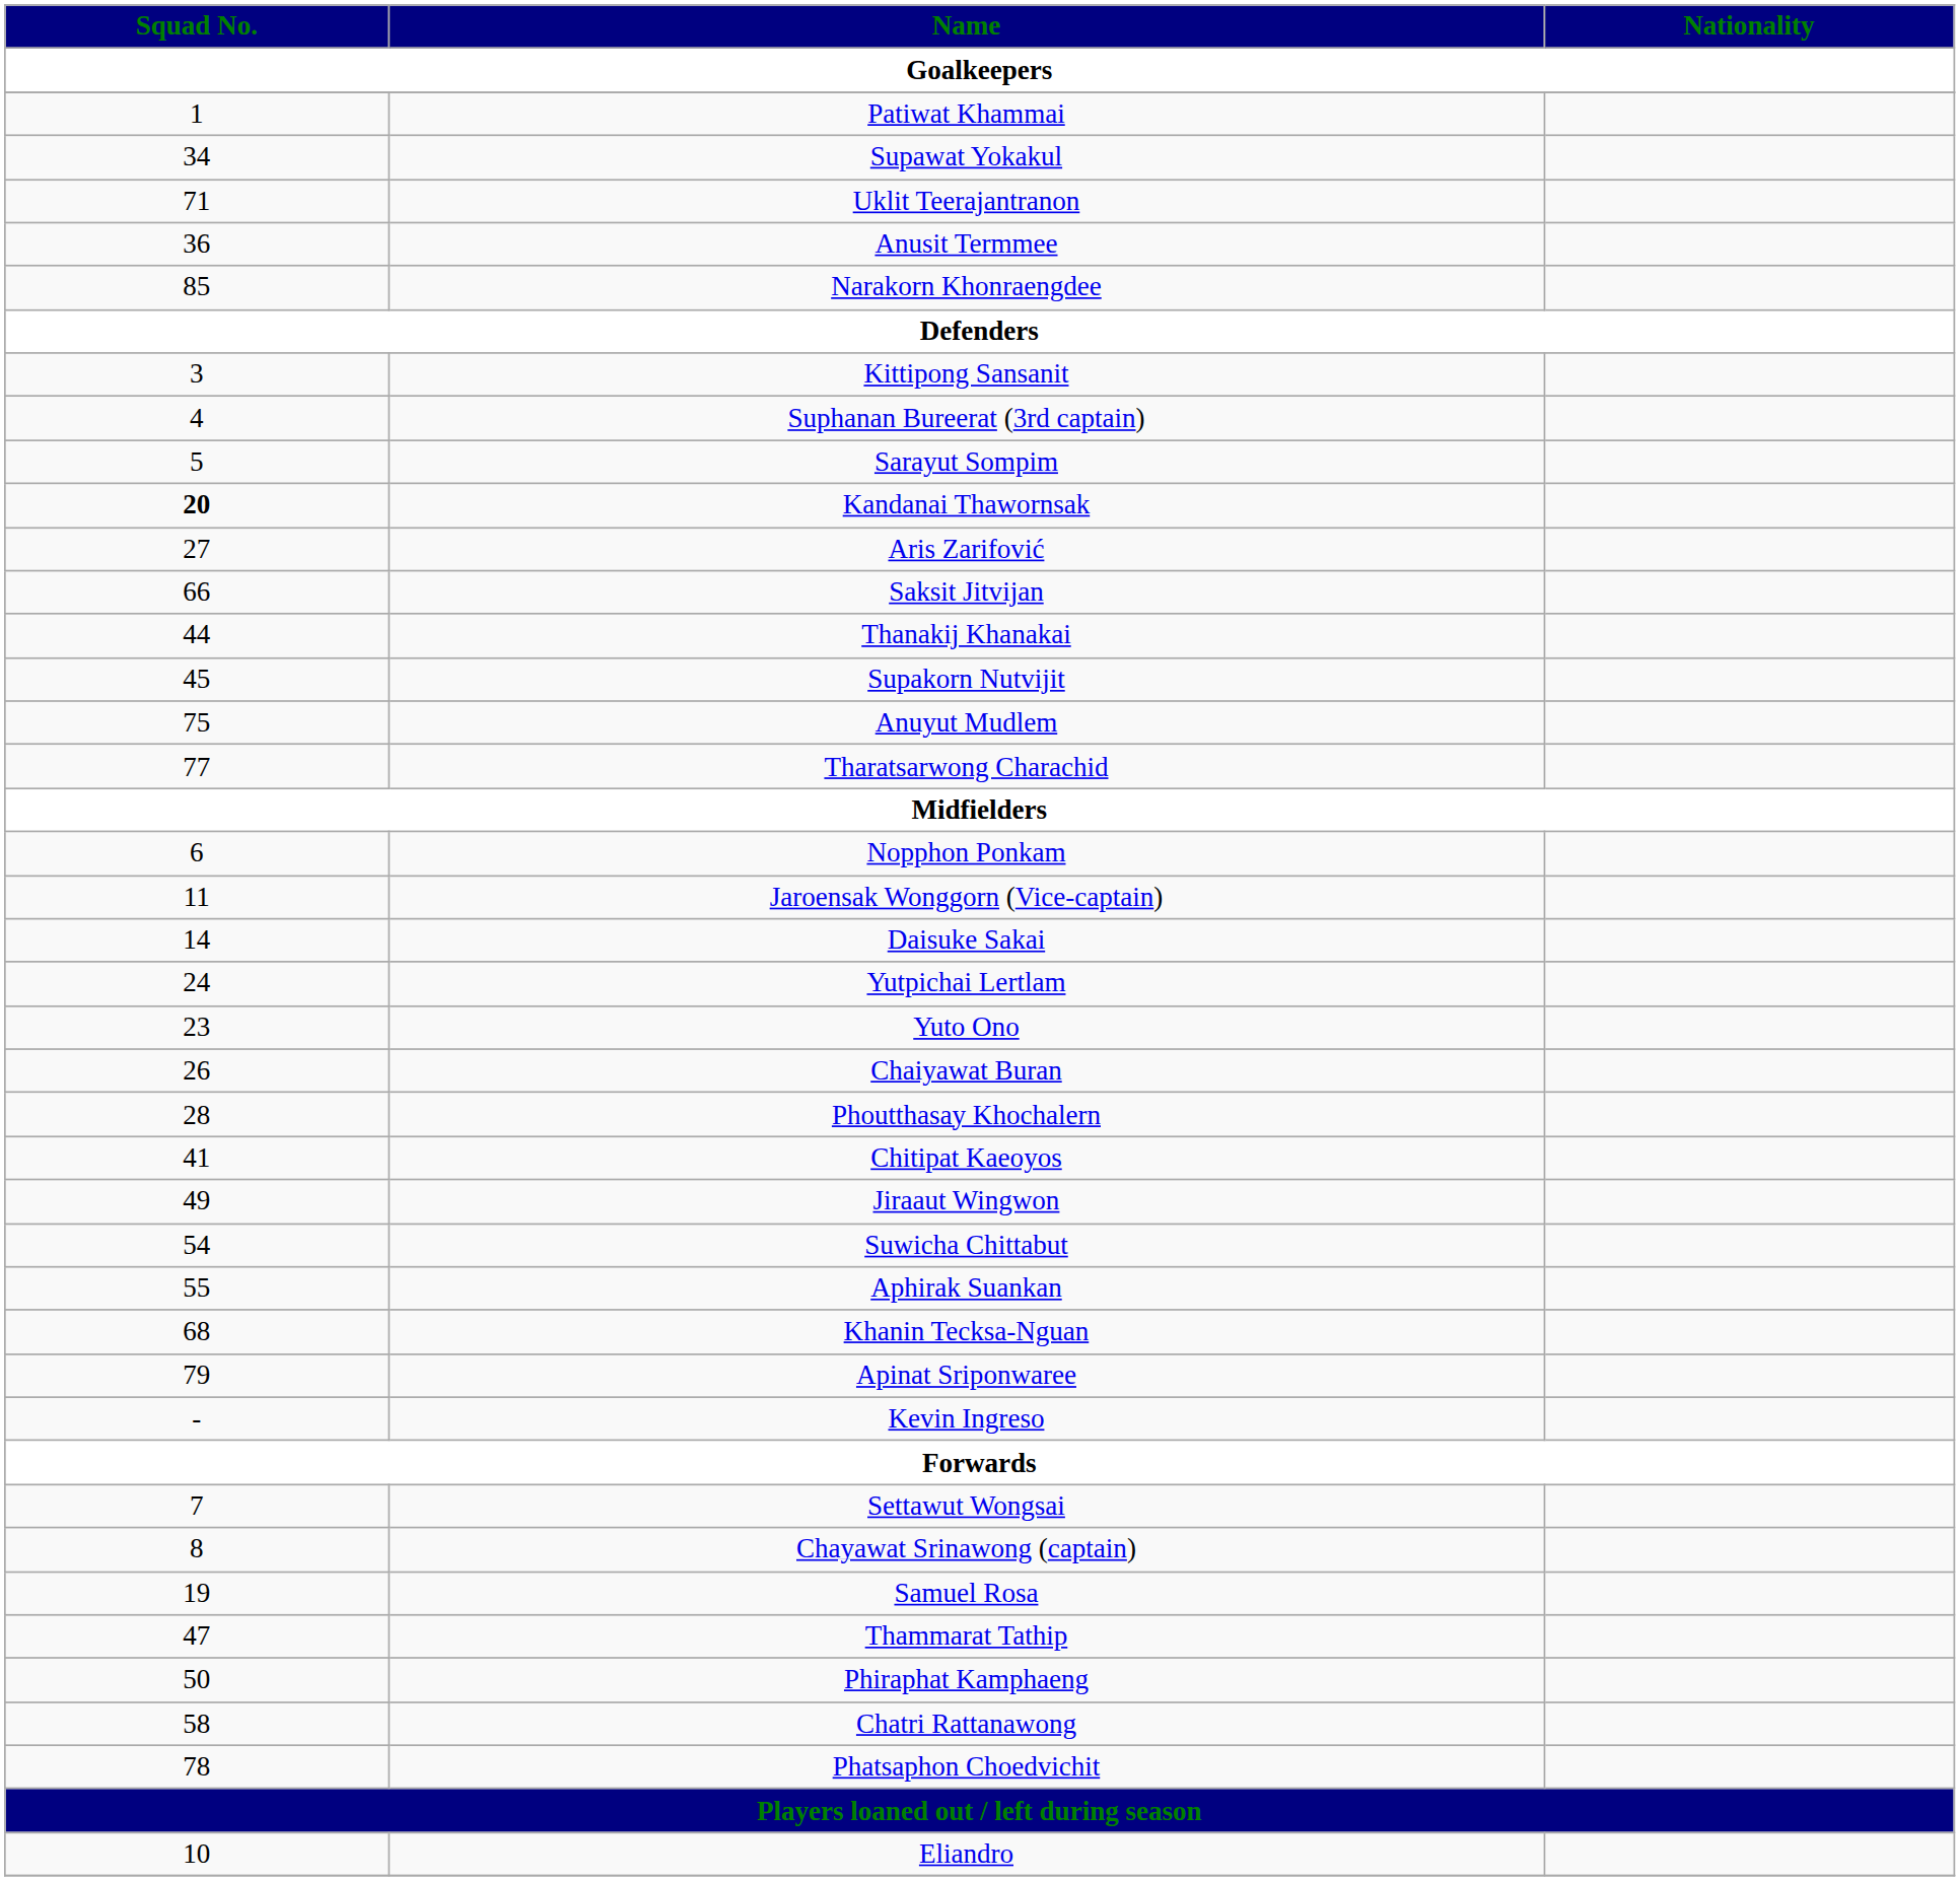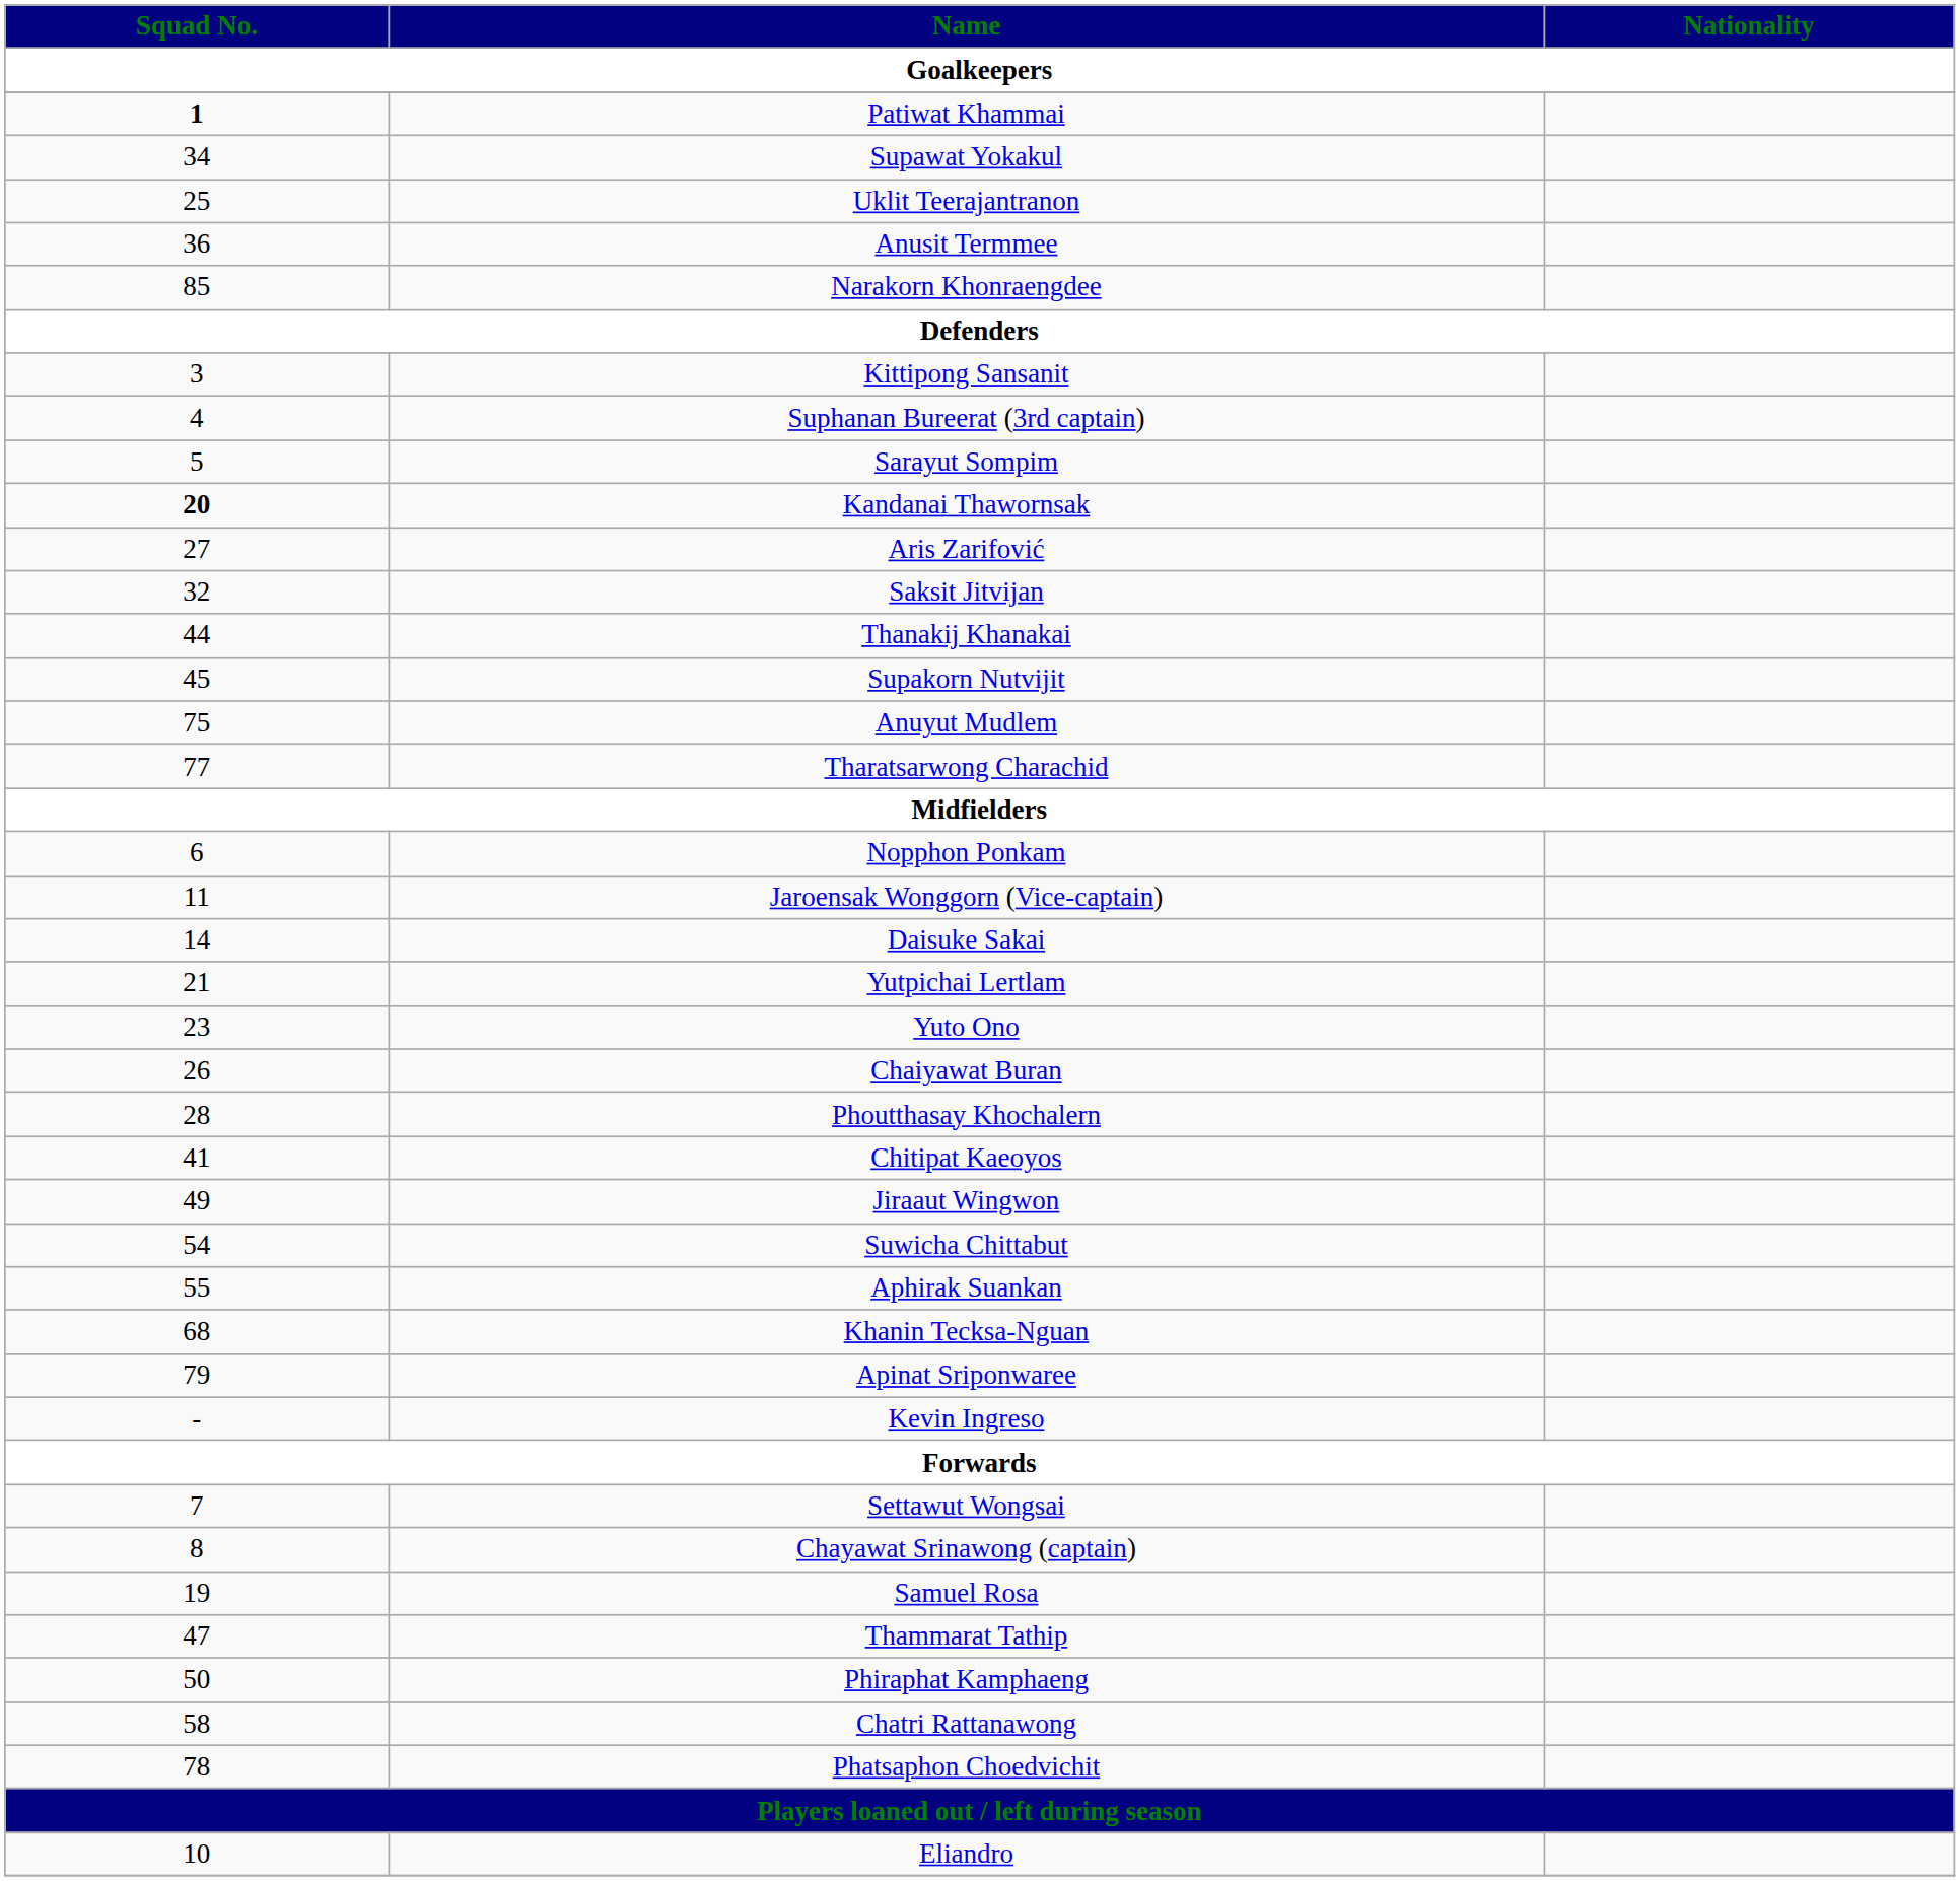 <table class="wikitable" style="text-align:center; font-size:100%; width:90%;">
 <tr>
 <th style="background:navy; color:green; text-align:center;">Squad No.</th>
 <th style="background:navy; color:green; text-align:center;">Name</th>
 <th style="background:navy; color:green; text-align:center;">Nationality</th>
 </tr>
 <tr>
 <th colspan="8" style="background:white; color:black; text-align:center">Goalkeepers</th>
 </tr>
 <tr>
 </tr>
 <tr>
-<td>1</td>
+<td><strong>1</strong></td>
 <td><a href='#'>Patiwat Khammai</a></td>
 <td></td>
 </tr>
 <tr>
 <td>34</td>
 <td><a href='#'>Supawat Yokakul</a></td>
 <td></td>
 </tr>
 <tr>
-<td>71</td>
+<td>25</td>
 <td><a href='#'>Uklit Teerajantranon</a></td>
 <td></td>
 </tr>
 <tr>
 <td>36</td>
 <td><a href='#'>Anusit Termmee</a></td>
 <td></td>
 </tr>
 <tr>
 <td>85</td>
 <td><a href='#'>Narakorn Khonraengdee</a></td>
 <td></td>
 </tr>
 <tr>
 <th colspan="8" style="background:white; color:black; text-align:center">Defenders</th>
 </tr>
 <tr>
 <td>3</td>
 <td><a href='#'>Kittipong Sansanit</a></td>
 <td></td>
 </tr>
 <tr>
 <td>4</td>
 <td><a href='#'>Suphanan Bureerat</a> (<a href='#'>3rd captain</a>)</td>
 <td></td>
 </tr>
 <tr>
 <td>5</td>
 <td><a href='#'>Sarayut Sompim</a></td>
 <td></td>
 </tr>
 <tr>
 <td><strong>20</strong></td>
 <td><a href='#'>Kandanai Thawornsak</a></td>
 <td></td>
 </tr>
 <tr>
 <td>27</td>
 <td><a href='#'>Aris Zarifović</a></td>
 <td></td>
 </tr>
 <tr>
-<td>66</td>
+<td>32</td>
 <td><a href='#'>Saksit Jitvijan</a></td>
 <td></td>
 </tr>
 <tr>
 <td>44</td>
 <td><a href='#'>Thanakij Khanakai</a></td>
 <td></td>
 </tr>
 <tr>
 <td>45</td>
 <td><a href='#'>Supakorn Nutvijit</a></td>
 <td></td>
 </tr>
 <tr>
 <td>75</td>
 <td><a href='#'>Anuyut Mudlem</a></td>
 <td></td>
 </tr>
 <tr>
 <td>77</td>
 <td><a href='#'>Tharatsarwong Charachid</a></td>
 <td></td>
 </tr>
 <tr>
 <th colspan="8" style="background:white; color:black; text-align:center">Midfielders</th>
 </tr>
 <tr>
 <td>6</td>
 <td><a href='#'>Nopphon Ponkam</a></td>
 <td></td>
 </tr>
 <tr>
 <td>11</td>
 <td><a href='#'>Jaroensak Wonggorn</a> (<a href='#'>Vice-captain</a>)</td>
 <td></td>
 </tr>
 <tr>
 <td>14</td>
 <td><a href='#'>Daisuke Sakai</a></td>
 <td></td>
 </tr>
 <tr>
-<td>24</td>
+<td>21</td>
 <td><a href='#'>Yutpichai Lertlam</a></td>
 <td></td>
 </tr>
 <tr>
 <td>23</td>
 <td><a href='#'>Yuto Ono</a></td>
 <td></td>
 </tr>
 <tr>
 <td>26</td>
 <td><a href='#'>Chaiyawat Buran</a></td>
 <td></td>
 </tr>
 <tr>
 <td>28</td>
 <td><a href='#'>Phoutthasay Khochalern</a></td>
 <td></td>
 </tr>
 <tr>
 <td>41</td>
 <td><a href='#'>Chitipat Kaeoyos</a></td>
 <td></td>
 </tr>
 <tr>
 <td>49</td>
 <td><a href='#'>Jiraaut Wingwon</a></td>
 <td></td>
 </tr>
 <tr>
 <td>54</td>
 <td><a href='#'>Suwicha Chittabut</a></td>
 <td></td>
 </tr>
 <tr>
 <td>55</td>
 <td><a href='#'>Aphirak Suankan</a></td>
 <td></td>
 </tr>
 <tr>
 <td>68</td>
 <td><a href='#'>Khanin Tecksa-Nguan</a></td>
 <td></td>
 </tr>
 <tr>
 <td>79</td>
 <td><a href='#'>Apinat Sriponwaree</a></td>
 <td></td>
 </tr>
 <tr>
 <td>-</td>
 <td><a href='#'>Kevin Ingreso</a></td>
 <td></td>
 </tr>
 <tr>
 <th colspan="8" style="background:white; color:black; text-align:center">Forwards</th>
 </tr>
 <tr>
 <td>7</td>
 <td><a href='#'>Settawut Wongsai</a></td>
 <td></td>
 </tr>
 <tr>
 <td>8</td>
 <td><a href='#'>Chayawat Srinawong</a> (<a href='#'>captain</a>)</td>
 <td></td>
 </tr>
 <tr>
 <td>19</td>
 <td><a href='#'>Samuel Rosa</a></td>
 <td></td>
 </tr>
 <tr>
 <td>47</td>
 <td><a href='#'>Thammarat Tathip</a></td>
 <td></td>
 </tr>
 <tr>
 <td>50</td>
 <td><a href='#'>Phiraphat Kamphaeng</a></td>
 <td></td>
 </tr>
 <tr>
 <td>58</td>
 <td><a href='#'>Chatri Rattanawong</a></td>
 <td></td>
 </tr>
 <tr>
 <td>78</td>
 <td><a href='#'>Phatsaphon Choedvichit</a></td>
 <td></td>
 </tr>
 <tr>
 <th colspan="8" style="background:navy; color:green; text-align:center">Players loaned out / left during season</th>
 </tr>
 <tr>
 <td>10</td>
 <td><a href='#'>Eliandro</a></td>
 <td></td>
 </tr>
 <tr>
 </tr>
 </table>
